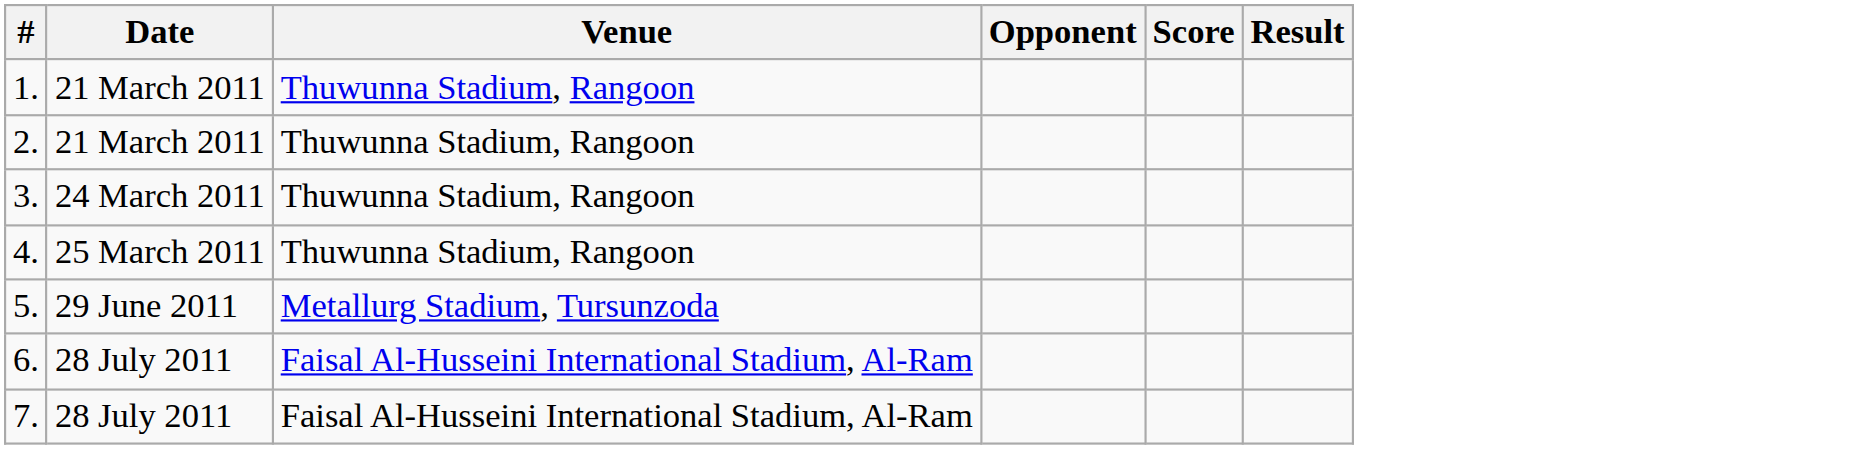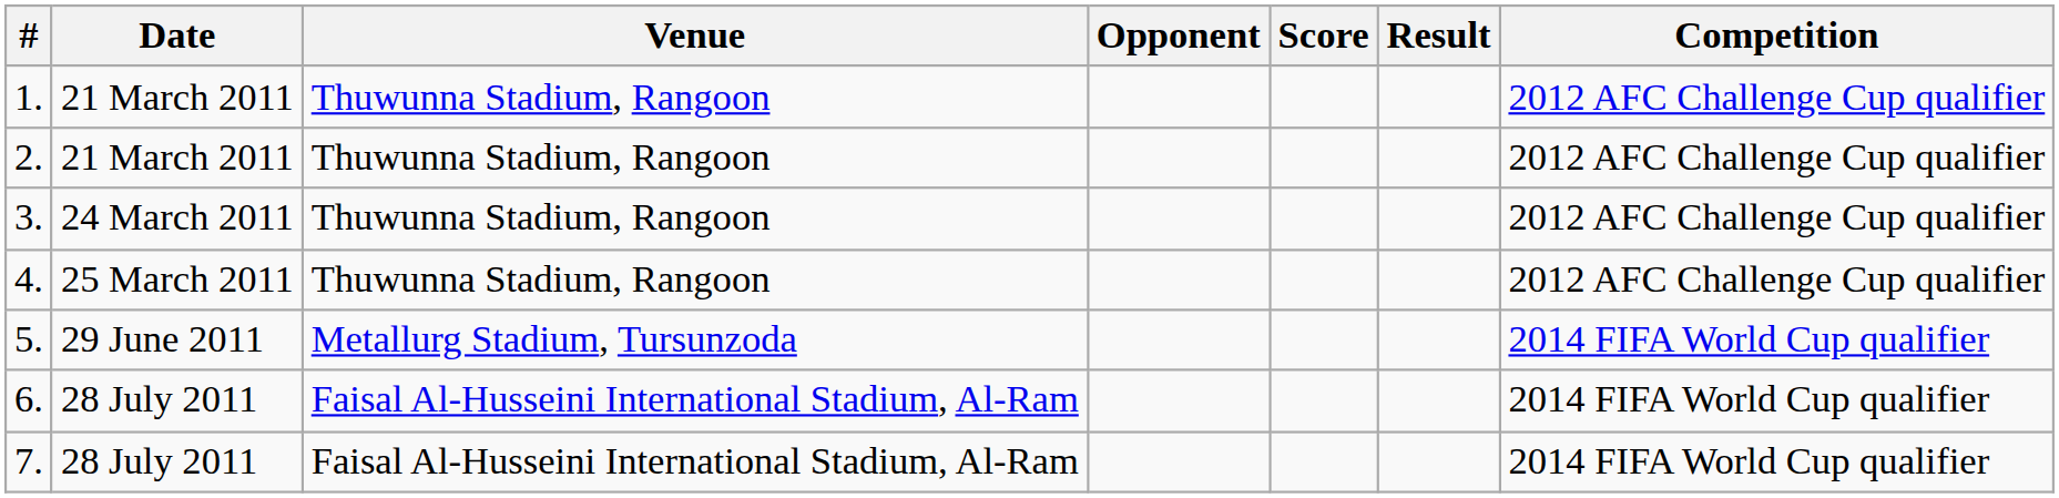 <table class="wikitable">
 <tr>
 <th>#</th>
 <th>Date</th>
 <th>Venue</th>
 <th>Opponent</th>
 <th>Score</th>
 <th>Result</th>
+<th>Competition</th>
 </tr>
 <tr>
 <td>1.</td>
 <td>21 March 2011</td>
 <td><a href='#'>Thuwunna Stadium</a>, <a href='#'>Rangoon</a></td>
 <td></td>
 <td></td>
 <td></td>
+<td><a href='#'>2012 AFC Challenge Cup qualifier</a></td>
 </tr>
 <tr>
 <td>2.</td>
 <td>21 March 2011</td>
 <td>Thuwunna Stadium, Rangoon</td>
 <td></td>
 <td></td>
 <td></td>
+<td>2012 AFC Challenge Cup qualifier</td>
 </tr>
 <tr>
 <td>3.</td>
 <td>24 March 2011</td>
 <td>Thuwunna Stadium, Rangoon</td>
 <td></td>
 <td></td>
 <td></td>
+<td>2012 AFC Challenge Cup qualifier</td>
 </tr>
 <tr>
 <td>4.</td>
 <td>25 March 2011</td>
 <td>Thuwunna Stadium, Rangoon</td>
 <td></td>
 <td></td>
 <td></td>
+<td>2012 AFC Challenge Cup qualifier</td>
 </tr>
 <tr>
 <td>5.</td>
 <td>29 June 2011</td>
 <td><a href='#'>Metallurg Stadium</a>, <a href='#'>Tursunzoda</a></td>
 <td></td>
 <td></td>
 <td></td>
+<td><a href='#'>2014 FIFA World Cup qualifier</a></td>
 </tr>
 <tr>
 <td>6.</td>
 <td>28 July 2011</td>
 <td><a href='#'>Faisal Al-Husseini International Stadium</a>, <a href='#'>Al-Ram</a></td>
 <td></td>
 <td></td>
 <td></td>
+<td>2014 FIFA World Cup qualifier</td>
 </tr>
 <tr>
 <td>7.</td>
 <td>28 July 2011</td>
 <td>Faisal Al-Husseini International Stadium, Al-Ram</td>
 <td></td>
 <td></td>
 <td></td>
+<td>2014 FIFA World Cup qualifier</td>
 </tr>
 </table>
